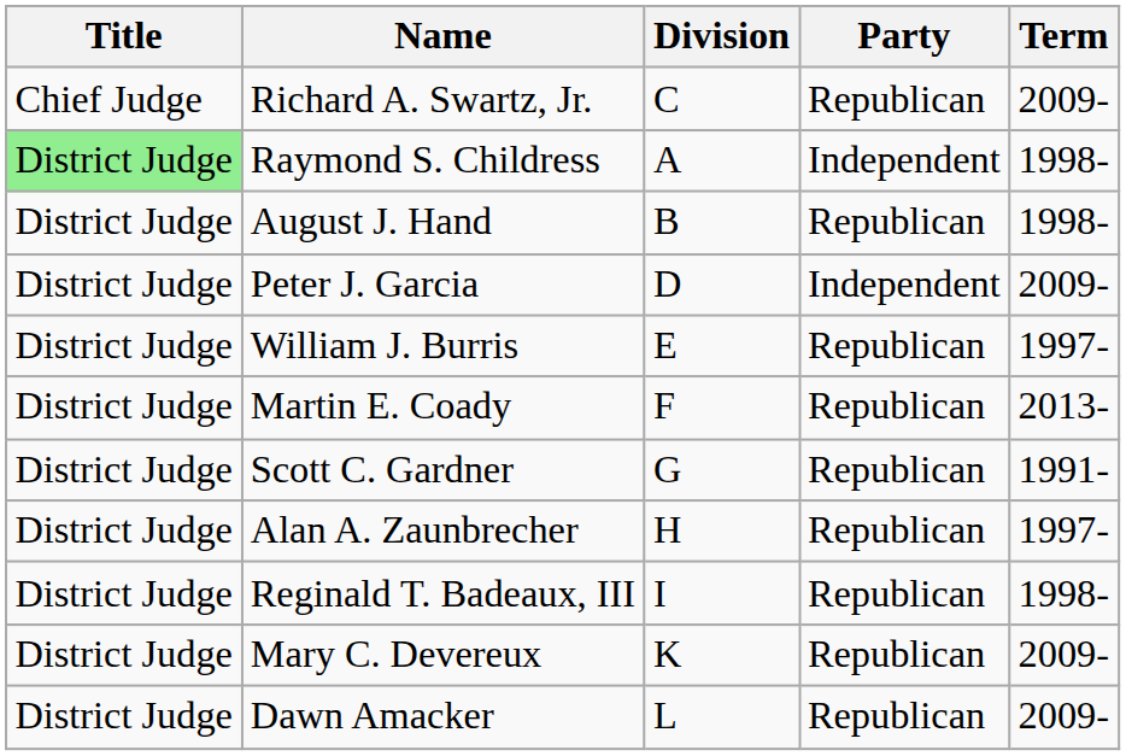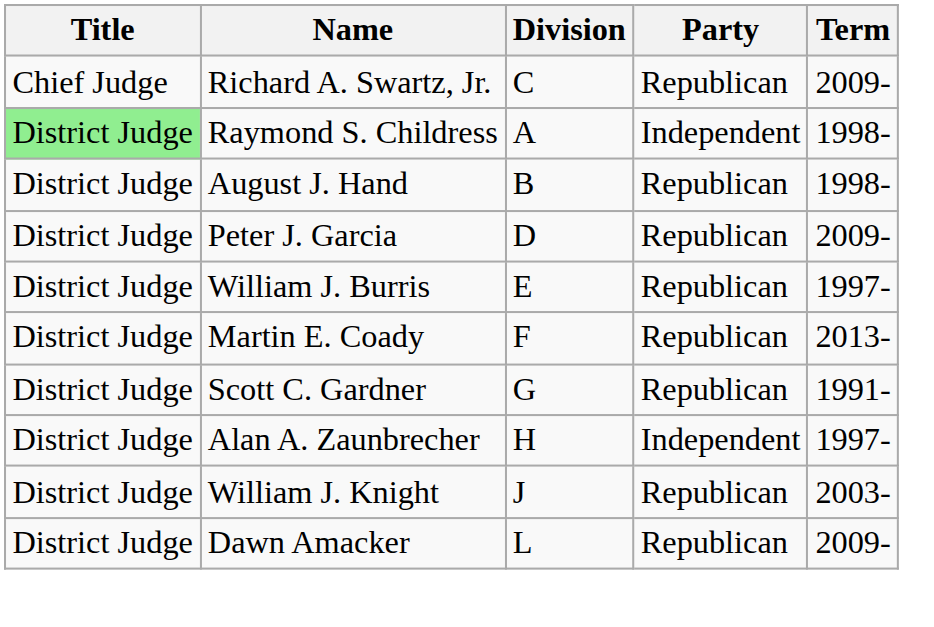 <table class = "wikitable">
 <tr>
 <th>Title</th>
 <th>Name</th>
 <th>Division</th>
 <th>Party</th>
 <th>Term</th>
 </tr>
 <tr>
 <td>Chief Judge</td>
 <td>Richard A. Swartz, Jr.</td>
 <td>C</td>
 <td>Republican</td>
 <td>2009-</td>
 </tr>
 <tr>
 <td style="background: lightgreen;">District Judge</td>
 <td>Raymond S. Childress</td>
 <td>A</td>
 <td>Independent</td>
 <td>1998-</td>
 </tr>
 <tr>
 <td>District Judge</td>
 <td>August J. Hand</td>
 <td>B</td>
 <td>Republican</td>
 <td>1998-</td>
 </tr>
 <tr>
 <td>District Judge</td>
 <td>Peter J. Garcia</td>
 <td>D</td>
-<td>Independent</td>
+<td>Republican</td>
 <td>2009-</td>
 </tr>
 <tr>
 <td>District Judge</td>
 <td>William J. Burris</td>
 <td>E</td>
 <td>Republican</td>
 <td>1997-</td>
 </tr>
 <tr>
 <td>District Judge</td>
 <td>Martin E. Coady</td>
 <td>F</td>
 <td>Republican</td>
 <td>2013-</td>
 </tr>
 <tr>
 <td>District Judge</td>
 <td>Scott C. Gardner</td>
 <td>G</td>
 <td>Republican</td>
 <td>1991-</td>
 </tr>
 <tr>
 <td>District Judge</td>
 <td>Alan A. Zaunbrecher</td>
 <td>H</td>
-<td>Republican</td>
+<td>Independent</td>
 <td>1997-</td>
 </tr>
 <tr>
 <td>District Judge</td>
-<td>Reginald T. Badeaux, III</td>
-<td>I</td>
+<td>William J. Knight</td>
+<td>J</td>
 <td>Republican</td>
-<td>1998-</td>
-</tr>
-<tr>
-<td>District Judge</td>
-<td>Mary C. Devereux</td>
-<td>K</td>
-<td>Republican</td>
-<td>2009-</td>
+<td>2003-</td>
 </tr>
 <tr>
 <td>District Judge</td>
 <td>Dawn Amacker</td>
 <td>L</td>
 <td>Republican</td>
 <td>2009-</td>
 </tr>
 </table>
